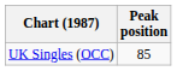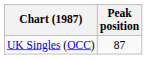 <table class="wikitable">
 <tr>
 <th>Chart (1987)</th>
 <th>Peak<br>position</th>
 </tr>
 <tr>
 <td><a href='#'>UK Singles</a> (<a href='#'>OCC</a>)</td>
-<td style="text-align:center;">85</td>
+<td style="text-align:center;">87</td>
 </tr>
 </table>
